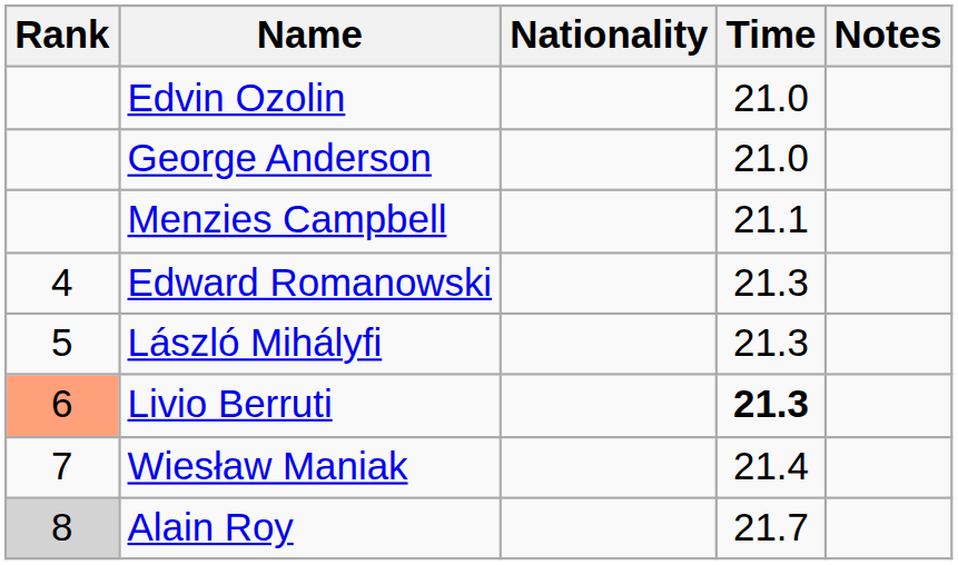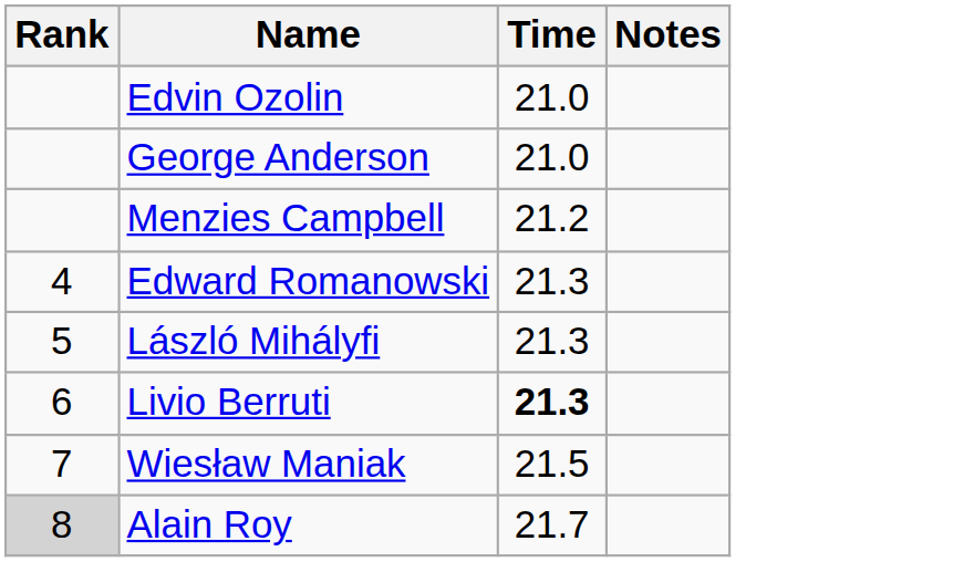 <table class="wikitable sortable" style="text-align:center">
 <tr>
 <th>Rank</th>
 <th>Name</th>
-<th>Nationality</th>
 <th>Time</th>
 <th>Notes</th>
 </tr>
 <tr>
 <td></td>
 <td align=left><a href='#'>Edvin Ozolin</a></td>
-<td align=left></td>
 <td>21.0</td>
 <td></td>
 </tr>
 <tr>
 <td></td>
 <td align=left><a href='#'>George Anderson</a></td>
-<td align=left></td>
 <td>21.0</td>
 <td></td>
 </tr>
 <tr>
 <td></td>
 <td align=left><a href='#'>Menzies Campbell</a></td>
-<td align=left></td>
-<td>21.1</td>
+<td>21.2</td>
 <td></td>
 </tr>
 <tr>
 <td>4</td>
 <td align=left><a href='#'>Edward Romanowski</a></td>
-<td align=left></td>
 <td>21.3</td>
 <td></td>
 </tr>
 <tr>
 <td>5</td>
 <td align=left><a href='#'>László Mihályfi</a></td>
-<td align=left></td>
 <td>21.3</td>
 <td></td>
 </tr>
 <tr>
-<td style="background: lightsalmon;">6</td>
+<td>6</td>
 <td align=left><a href='#'>Livio Berruti</a></td>
-<td align=left></td>
 <td><strong>21.3</strong></td>
 <td></td>
 </tr>
 <tr>
 <td>7</td>
 <td align=left><a href='#'>Wiesław Maniak</a></td>
-<td align=left></td>
-<td>21.4</td>
+<td>21.5</td>
 <td></td>
 </tr>
 <tr>
 <td style="background: lightgrey;">8</td>
 <td align=left><a href='#'>Alain Roy</a></td>
-<td align=left></td>
 <td>21.7</td>
 <td></td>
 </tr>
 </table>
